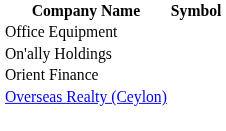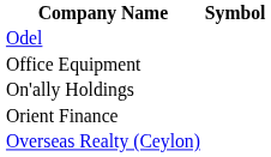 <table style="background:transparent;">
 <tr>
 <th>Company Name</th>
 <th>Symbol</th>
+</tr>
+<tr>
+<td><a href='#'>Odel</a></td>
+<td></td>
 </tr>
 <tr>
 <td>Office Equipment</td>
 <td></td>
 </tr>
 <tr>
 <td>On'ally Holdings</td>
 <td></td>
 </tr>
 <tr>
 <td>Orient Finance</td>
 <td></td>
 </tr>
 <tr>
 <td><a href='#'>Overseas Realty (Ceylon)</a></td>
 <td></td>
 </tr>
 </table>
